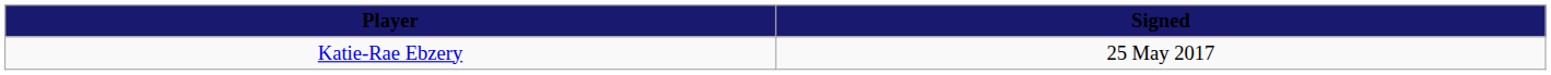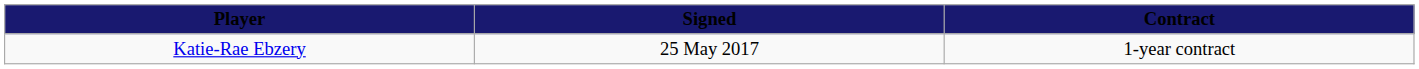 <table class="wikitable sortable sortable">
 <tr>
 <th style="background: midnightblue" width="10%"><span>Player</span></th>
 <th style="background: midnightblue" width="10%"><span>Signed</span></th>
+<th style="background: midnightblue" width="10%"><span>Contract</span></th>
 </tr>
 <tr style="text-align: center">
 <td><a href='#'>Katie-Rae Ebzery</a></td>
 <td>25 May 2017</td>
+<td>1-year contract</td>
 </tr>
 </table>
